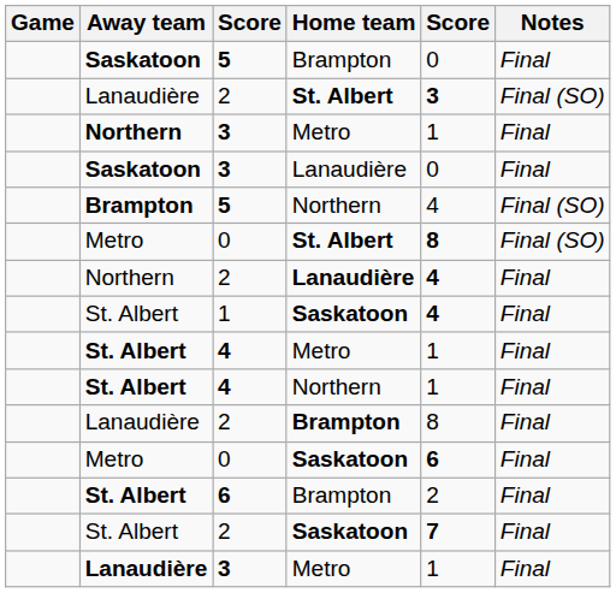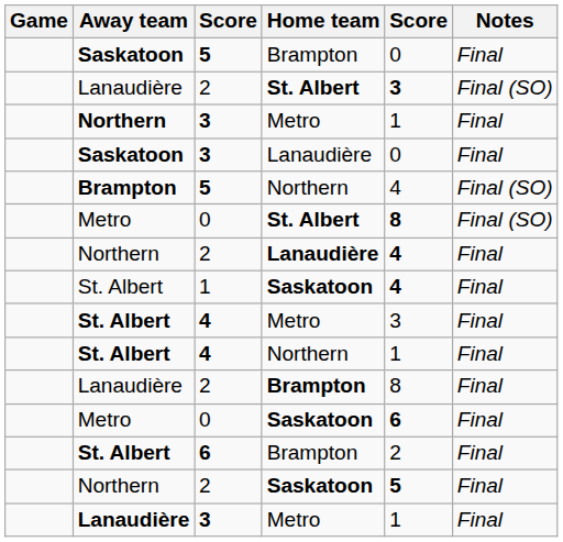 <table class="wikitable">
 <tr>
 <th>Game</th>
 <th>Away team</th>
 <th>Score</th>
 <th>Home team</th>
 <th>Score</th>
 <th>Notes</th>
 </tr>
 <tr>
 <td></td>
 <td><strong>Saskatoon</strong></td>
 <td><strong>5</strong></td>
 <td>Brampton</td>
 <td>0</td>
 <td><em>Final</em></td>
 </tr>
 <tr>
 <td></td>
 <td>Lanaudière</td>
 <td>2</td>
 <td><strong>St. Albert</strong></td>
 <td><strong>3</strong></td>
 <td><em>Final (SO)</em></td>
 </tr>
 <tr>
 <td></td>
 <td><strong>Northern</strong></td>
 <td><strong>3</strong></td>
 <td>Metro</td>
 <td>1</td>
 <td><em>Final</em></td>
 </tr>
 <tr>
 <td></td>
 <td><strong>Saskatoon</strong></td>
 <td><strong>3</strong></td>
 <td>Lanaudière</td>
 <td>0</td>
 <td><em>Final</em></td>
 </tr>
 <tr>
 <td></td>
 <td><strong>Brampton</strong></td>
 <td><strong>5</strong></td>
 <td>Northern</td>
 <td>4</td>
 <td><em>Final (SO)</em></td>
 </tr>
 <tr>
 <td></td>
 <td>Metro</td>
 <td>0</td>
 <td><strong>St. Albert</strong></td>
 <td><strong>8</strong></td>
 <td><em>Final (SO)</em></td>
 </tr>
 <tr>
 <td></td>
 <td>Northern</td>
 <td>2</td>
 <td><strong>Lanaudière</strong></td>
 <td><strong>4</strong></td>
 <td><em>Final</em></td>
 </tr>
 <tr>
 <td></td>
 <td>St. Albert</td>
 <td>1</td>
 <td><strong>Saskatoon</strong></td>
 <td><strong>4</strong></td>
 <td><em>Final</em></td>
 </tr>
 <tr>
 <td></td>
 <td><strong>St. Albert</strong></td>
 <td><strong>4</strong></td>
 <td>Metro</td>
-<td>1</td>
+<td>3</td>
 <td><em>Final</em></td>
 </tr>
 <tr>
 <td></td>
 <td><strong>St. Albert</strong></td>
 <td><strong>4</strong></td>
 <td>Northern</td>
 <td>1</td>
 <td><em>Final</em></td>
 </tr>
 <tr>
 <td></td>
 <td>Lanaudière</td>
 <td>2</td>
 <td><strong>Brampton</strong></td>
 <td>8</td>
 <td><em>Final</em></td>
 </tr>
 <tr>
 <td></td>
 <td>Metro</td>
 <td>0</td>
 <td><strong>Saskatoon</strong></td>
 <td><strong>6</strong></td>
 <td><em>Final</em></td>
 </tr>
 <tr>
 <td></td>
 <td><strong>St. Albert</strong></td>
 <td><strong>6</strong></td>
 <td>Brampton</td>
 <td>2</td>
 <td><em>Final</em></td>
 </tr>
 <tr>
 <td></td>
-<td>St. Albert</td>
+<td>Northern</td>
 <td>2</td>
 <td><strong>Saskatoon</strong></td>
-<td><strong>7</strong></td>
+<td><strong>5</strong></td>
 <td><em>Final</em></td>
 </tr>
 <tr>
 <td></td>
 <td><strong>Lanaudière</strong></td>
 <td><strong>3</strong></td>
 <td>Metro</td>
 <td>1</td>
 <td><em>Final</em></td>
 </tr>
 </table>
